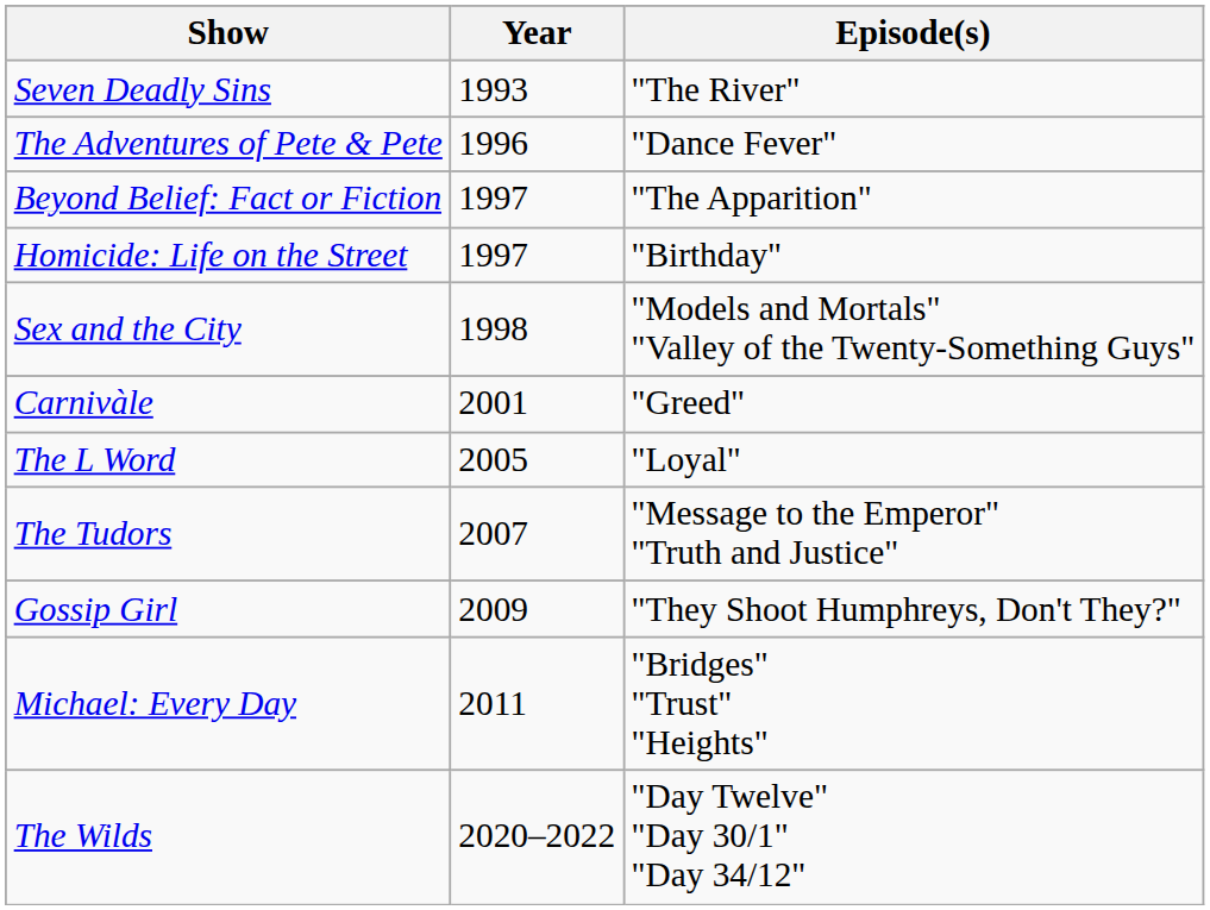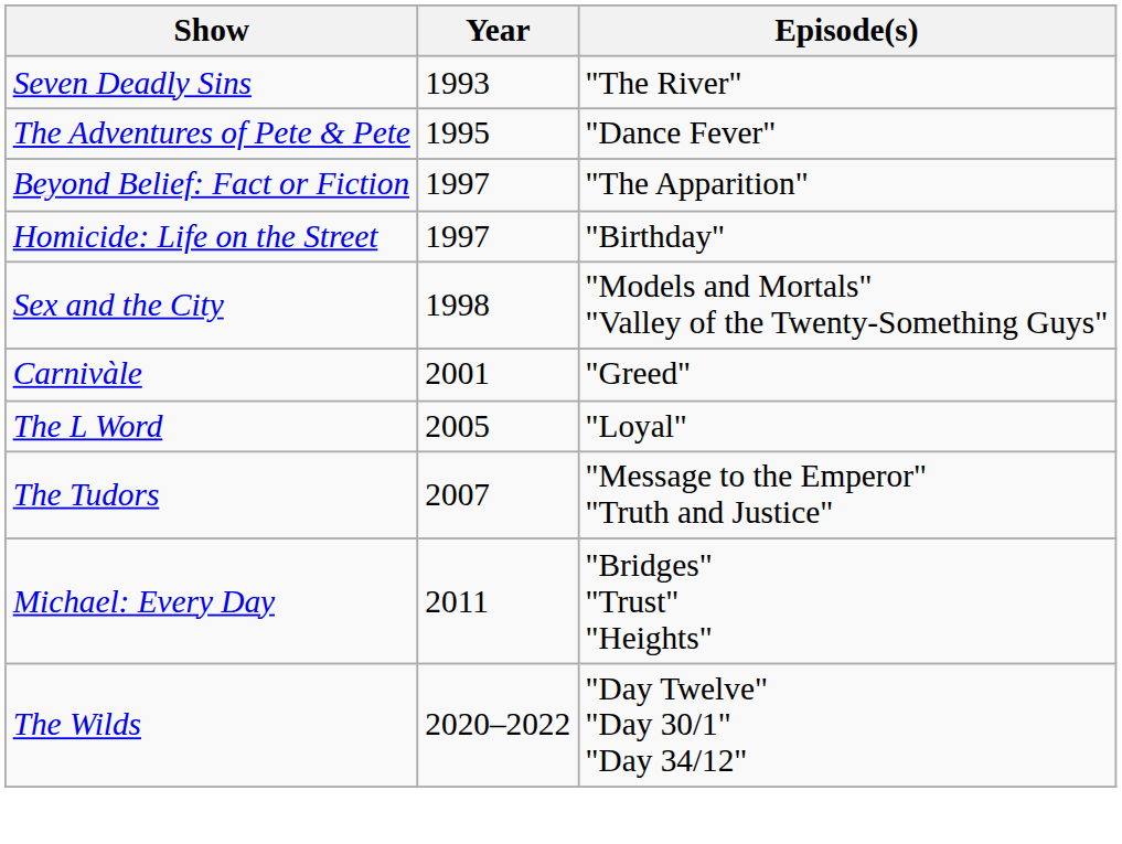 <table class="wikitable">
 <tr>
 <th>Show</th>
 <th>Year</th>
 <th>Episode(s)</th>
 </tr>
 <tr>
 <td><em><a href='#'>Seven Deadly Sins</a></em></td>
 <td>1993</td>
 <td>"The River"</td>
 </tr>
 <tr>
 <td><em><a href='#'>The Adventures of Pete & Pete</a></em></td>
-<td>1996</td>
+<td>1995</td>
 <td>"Dance Fever"</td>
 </tr>
 <tr>
 <td><em><a href='#'>Beyond Belief: Fact or Fiction</a></em></td>
 <td>1997</td>
 <td>"The Apparition"</td>
 </tr>
 <tr>
 <td><em><a href='#'>Homicide: Life on the Street</a></em></td>
 <td>1997</td>
 <td>"Birthday"</td>
 </tr>
 <tr>
 <td><em><a href='#'>Sex and the City</a></em></td>
 <td>1998</td>
 <td>"Models and Mortals"<br>"Valley of the Twenty-Something Guys"</td>
 </tr>
 <tr>
 <td><em><a href='#'>Carnivàle</a></em></td>
 <td>2001</td>
 <td>"Greed"</td>
 </tr>
 <tr>
 <td><em><a href='#'>The L Word</a></em></td>
 <td>2005</td>
 <td>"Loyal"</td>
 </tr>
 <tr>
 <td><em><a href='#'>The Tudors</a></em></td>
 <td>2007</td>
 <td>"Message to the Emperor"<br>"Truth and Justice"</td>
 </tr>
 <tr>
-<td><em><a href='#'>Gossip Girl</a></em></td>
-<td>2009</td>
-<td>"They Shoot Humphreys, Don't They?"</td>
-</tr>
-<tr>
 <td><em><a href='#'>Michael: Every Day</a></em></td>
 <td>2011</td>
 <td>"Bridges"<br>"Trust"<br>"Heights"</td>
 </tr>
 <tr>
 <td><em><a href='#'>The Wilds</a></em></td>
 <td>2020–2022</td>
 <td>"Day Twelve"<br>"Day 30/1"<br>"Day 34/12"</td>
 </tr>
 </table>
